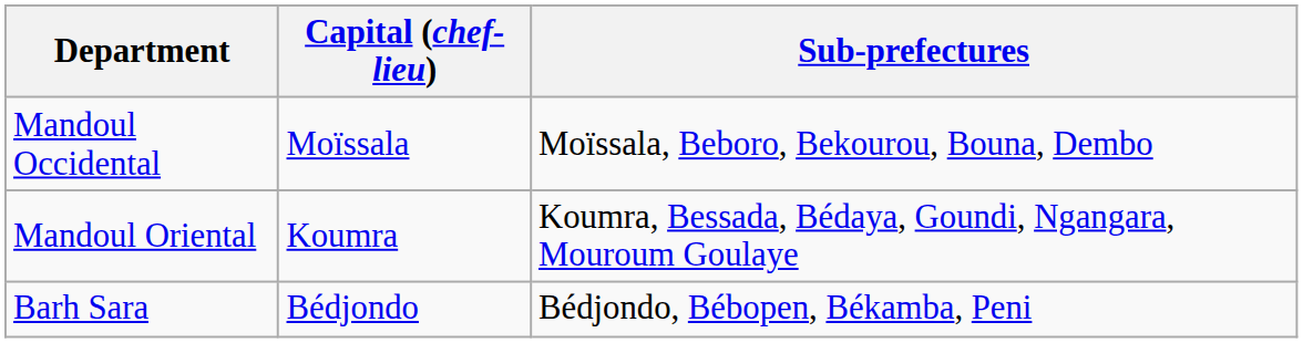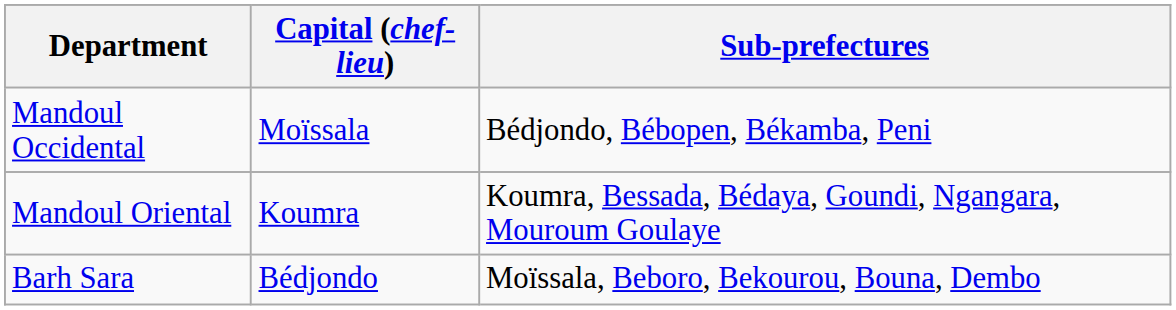 <table class="wikitable">
 <tr>
 <th>Department</th>
 <th><a href='#'>Capital</a> (<em><a href='#'>chef-lieu</a></em>)</th>
 <th><a href='#'>Sub-prefectures</a></th>
 </tr>
 <tr>
 <td><a href='#'>Mandoul Occidental</a></td>
 <td><a href='#'>Moïssala</a></td>
-<td>Moïssala, <a href='#'>Beboro</a>, <a href='#'>Bekourou</a>, <a href='#'>Bouna</a>, <a href='#'>Dembo</a></td>
+<td>Bédjondo, <a href='#'>Bébopen</a>, <a href='#'>Békamba</a>, <a href='#'>Peni</a></td>
 </tr>
 <tr>
 <td><a href='#'>Mandoul Oriental</a></td>
 <td><a href='#'>Koumra</a></td>
 <td>Koumra, <a href='#'>Bessada</a>, <a href='#'>Bédaya</a>, <a href='#'>Goundi</a>, <a href='#'>Ngangara</a>, <a href='#'>Mouroum Goulaye</a></td>
 </tr>
 <tr>
 <td><a href='#'>Barh Sara</a></td>
 <td><a href='#'>Bédjondo</a></td>
-<td>Bédjondo, <a href='#'>Bébopen</a>, <a href='#'>Békamba</a>, <a href='#'>Peni</a></td>
+<td>Moïssala, <a href='#'>Beboro</a>, <a href='#'>Bekourou</a>, <a href='#'>Bouna</a>, <a href='#'>Dembo</a></td>
 </tr>
 </table>
